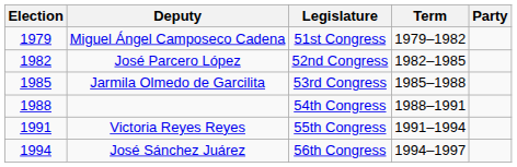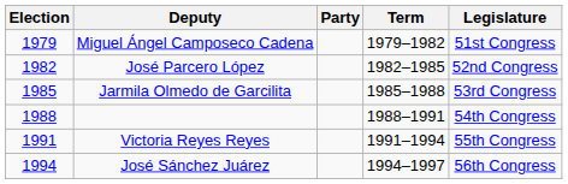 <table class="wikitable sortable" style="text-align: center">
 <tr>
 <th>Election</th>
 <th class="unsortable">Deputy</th>
+<th class="unsortable">Party</th>
+<th class="unsortable">Term</th>
 <th class="unsortable">Legislature</th>
-<th class="unsortable">Term</th>
-<th class="unsortable">Party</th>
 </tr>
 <tr>
 <td><a href='#'>1979</a></td>
 <td><a href='#'>Miguel Ángel Camposeco Cadena</a></td>
+<td></td>
+<td>1979–1982</td>
 <td><a href='#'>51st Congress</a></td>
-<td>1979–1982</td>
-<td></td>
 </tr>
 <tr>
 <td><a href='#'>1982</a></td>
 <td><a href='#'>José Parcero López</a></td>
+<td></td>
+<td>1982–1985</td>
 <td><a href='#'>52nd Congress</a></td>
-<td>1982–1985</td>
-<td></td>
 </tr>
 <tr>
 <td><a href='#'>1985</a></td>
 <td><a href='#'>Jarmila Olmedo de Garcilita</a></td>
+<td></td>
+<td>1985–1988</td>
 <td><a href='#'>53rd Congress</a></td>
-<td>1985–1988</td>
-<td></td>
 </tr>
 <tr>
 <td><a href='#'>1988</a></td>
 <td></td>
+<td></td>
+<td>1988–1991</td>
 <td><a href='#'>54th Congress</a></td>
-<td>1988–1991</td>
-<td></td>
 </tr>
 <tr>
 <td><a href='#'>1991</a></td>
 <td><a href='#'>Victoria Reyes Reyes</a></td>
+<td></td>
+<td>1991–1994</td>
 <td><a href='#'>55th Congress</a></td>
-<td>1991–1994</td>
-<td></td>
 </tr>
 <tr>
 <td><a href='#'>1994</a></td>
 <td><a href='#'>José Sánchez Juárez</a></td>
+<td></td>
+<td>1994–1997</td>
 <td><a href='#'>56th Congress</a></td>
-<td>1994–1997</td>
-<td></td>
 </tr>
 </table>
